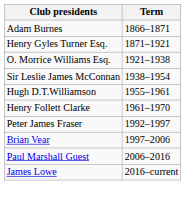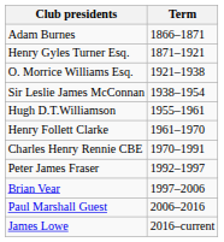 <table class="wikitable">
 <tr>
 <th>Club presidents</th>
 <th>Term</th>
 </tr>
 <tr>
 <td>Adam Burnes</td>
 <td>1866–1871</td>
 </tr>
 <tr>
 <td>Henry Gyles Turner Esq.</td>
 <td>1871–1921</td>
 </tr>
 <tr>
 <td>O. Morrice Williams Esq.</td>
 <td>1921–1938</td>
 </tr>
 <tr>
 <td>Sir Leslie James McConnan</td>
 <td>1938–1954</td>
 </tr>
 <tr>
 <td>Hugh D.T.Williamson</td>
 <td>1955–1961</td>
 </tr>
 <tr>
 <td>Henry Follett Clarke</td>
 <td>1961–1970</td>
 </tr>
 <tr>
+<td>Charles Henry Rennie CBE</td>
+<td>1970–1991</td>
+</tr>
+<tr>
 <td>Peter James Fraser</td>
 <td>1992–1997</td>
 </tr>
 <tr>
 <td><a href='#'>Brian Vear</a></td>
 <td>1997–2006</td>
 </tr>
 <tr>
 <td><a href='#'>Paul Marshall Guest</a></td>
 <td>2006–2016</td>
 </tr>
 <tr>
 <td><a href='#'>James Lowe</a></td>
 <td>2016–current</td>
 </tr>
 </table>
